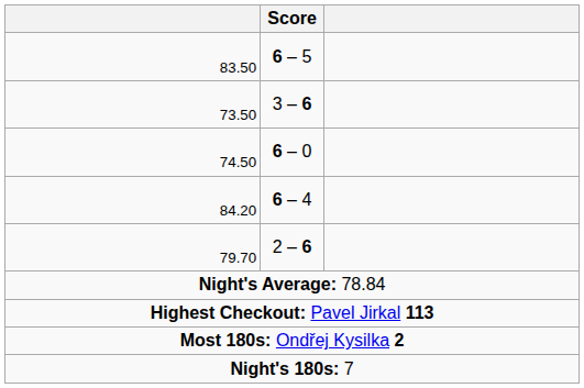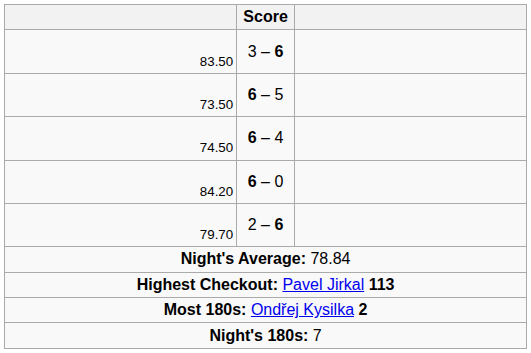 <table class="wikitable" style="text-align:center">
 <tr>
 <th style="width:225px;"></th>
 <th style="width:50px;">Score</th>
 <th style="width:225px;"></th>
 </tr>
 <tr style="text-align:left;">
 <td align=right> <br> <small><span>83.50</span></small></td>
+<td align=center>3 – <strong>6</strong></td>
+<td></td>
+</tr>
+<tr style="text-align:left;">
+<td align=right> <br> <small><span>73.50</span></small></td>
 <td align=center><strong>6</strong> – 5</td>
 <td></td>
 </tr>
 <tr style="text-align:left;">
-<td align=right> <br> <small><span>73.50</span></small></td>
-<td align=center>3 – <strong>6</strong></td>
-<td></td>
-</tr>
-<tr style="text-align:left;">
 <td align=right> <br> <small><span>74.50</span></small></td>
-<td align=center><strong>6</strong> – 0</td>
+<td align=center><strong>6</strong> – 4</td>
 <td></td>
 </tr>
 <tr style="text-align:left;">
 <td align=right> <br> <small><span>84.20</span></small></td>
-<td align=center><strong>6</strong> – 4</td>
+<td align=center><strong>6</strong> – 0</td>
 <td></td>
 </tr>
 <tr style="text-align:left;">
 <td align=right> <br> <small><span>79.70</span></small></td>
 <td align=center>2 – <strong>6</strong></td>
 <td></td>
 </tr>
 <tr style="text-align:center;">
 <td colspan="3"><strong>Night's Average:</strong> 78.84</td>
 </tr>
 <tr style="text-align:center;">
 <td colspan="3"><strong>Highest Checkout:</strong>  <a href='#'>Pavel Jirkal</a> <strong>113</strong></td>
 </tr>
 <tr style="text-align:center;">
 <td colspan="3"><strong>Most 180s:</strong>   <a href='#'>Ondřej Kysilka</a> <strong>2</strong></td>
 </tr>
 <tr style="text-align:center;">
 <td colspan="3"><strong>Night's 180s:</strong> 7</td>
 </tr>
 </table>
